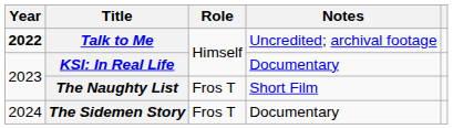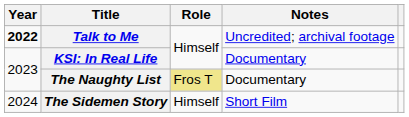 <table class="wikitable sortable plainrowheaders">
 <tr>
 <th scope="col">Year</th>
 <th scope="col">Title</th>
 <th scope="col">Role</th>
 <th scope="col" class="unsortable">Notes</th>
 <th scope="col" class="unsortable"></th>
 </tr>
 <tr>
 <td scope="row"><strong>2022</strong></td>
 <th scope="row"><em><a href='#'>Talk to Me</a></em></th>
 <td rowspan="2">Himself</td>
 <td><a href='#'>Uncredited</a>; <a href='#'>archival footage</a></td>
 <td style="text-align:center;"></td>
 </tr>
 <tr>
 <td rowspan="2" scope="row">2023</td>
 <th scope="row"><em><a href='#'>KSI: In Real Life</a></em></th>
 <td><a href='#'>Documentary</a></td>
 <td style="text-align:center;"></td>
 </tr>
 <tr>
 <th scope="row"><em>The Naughty List</em></th>
-<td>Fros T</td>
-<td><a href='#'>Short Film</a></td>
+<td style="background: khaki;">Fros T</td>
+<td>Documentary</td>
 <td style="text-align:center;"></td>
 </tr>
 <tr>
 <td scope="row">2024</td>
 <th scope="row"><em>The Sidemen Story</em></th>
-<td>Fros T</td>
-<td>Documentary</td>
+<td>Himself</td>
+<td><a href='#'>Short Film</a></td>
 <td style="text-align:center;"></td>
 </tr>
 </table>
